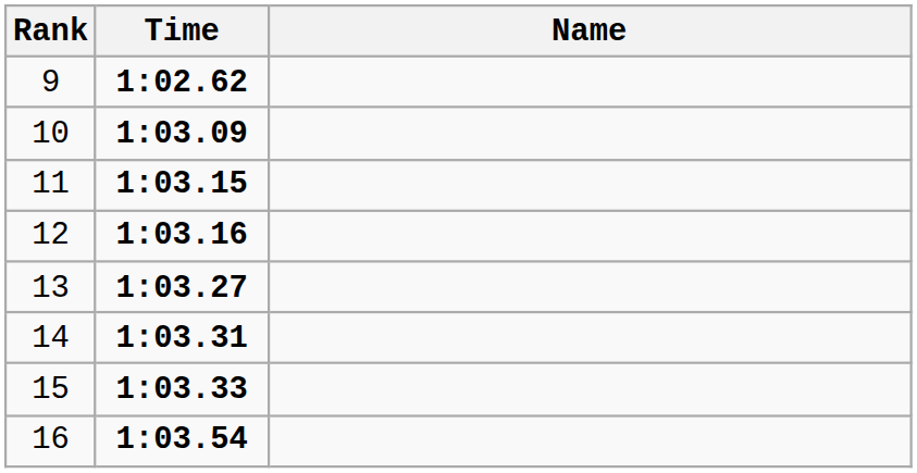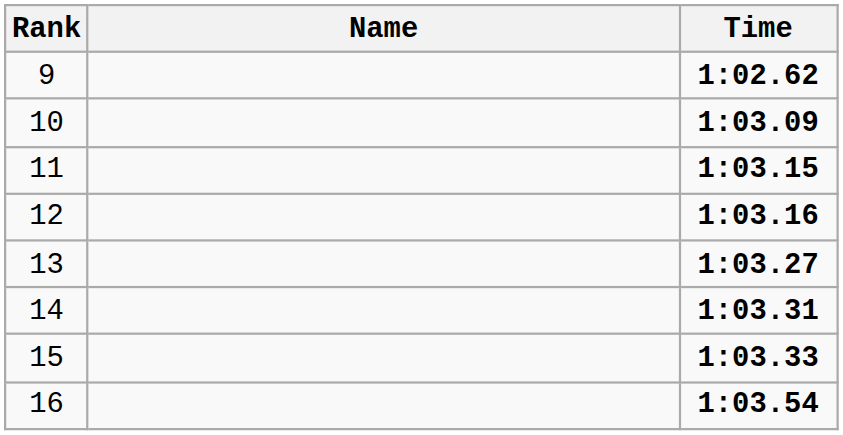 <table class="wikitable">
 <tr>
 <th>Rank</th>
+<th align="center" style="width: 20em">Name</th>
 <th align="center" style="width: 5em">Time</th>
-<th align="center" style="width: 20em">Name</th>
 </tr>
 <tr>
 <td align="center">9</td>
+<td></td>
 <td align="center"><strong>1:02.62</strong></td>
-<td></td>
 </tr>
 <tr>
 <td align="center">10</td>
+<td></td>
 <td align="center"><strong>1:03.09</strong></td>
-<td></td>
 </tr>
 <tr>
 <td align="center">11</td>
+<td></td>
 <td align="center"><strong>1:03.15</strong></td>
-<td></td>
 </tr>
 <tr>
 <td align="center">12</td>
+<td></td>
 <td align="center"><strong>1:03.16</strong></td>
-<td></td>
 </tr>
 <tr>
 <td align="center">13</td>
+<td></td>
 <td align="center"><strong>1:03.27</strong></td>
-<td></td>
 </tr>
 <tr>
 <td align="center">14</td>
+<td></td>
 <td align="center"><strong>1:03.31</strong></td>
-<td></td>
 </tr>
 <tr>
 <td align="center">15</td>
+<td></td>
 <td align="center"><strong>1:03.33</strong></td>
-<td></td>
 </tr>
 <tr>
 <td align="center">16</td>
+<td></td>
 <td align="center"><strong>1:03.54</strong></td>
-<td></td>
 </tr>
 </table>
